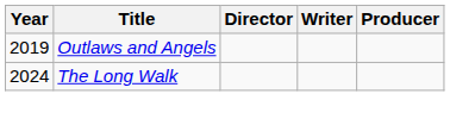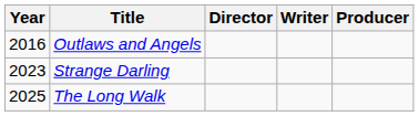 <table class="wikitable plainrowheaders">
 <tr>
 <th scope="col">Year</th>
 <th scope="col">Title</th>
 <th>Director</th>
 <th>Writer</th>
 <th>Producer</th>
 </tr>
 <tr>
-<td>2019</td>
+<td>2016</td>
 <td><em><a href='#'>Outlaws and Angels</a></em></td>
 <td></td>
 <td></td>
 <td></td>
 </tr>
 <tr>
-<td>2024</td>
+<td>2023</td>
+<td><em><a href='#'>Strange Darling</a></em></td>
+<td></td>
+<td></td>
+<td></td>
+</tr>
+<tr>
+<td>2025</td>
 <td><em><a href='#'>The Long Walk</a></em></td>
 <td></td>
 <td></td>
 <td></td>
 </tr>
 </table>
